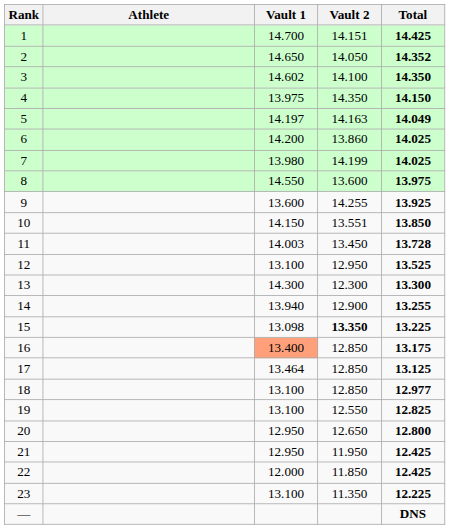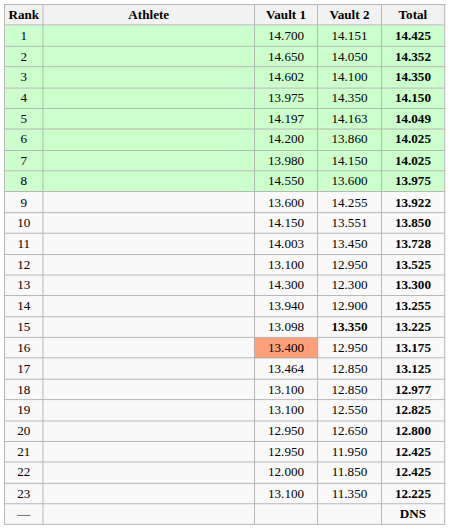 <table class=wikitable style="text-align:center">
 <tr>
 <th width=40>Rank</th>
 <th width=250>Athlete</th>
 <th width=70>Vault 1</th>
 <th width=70>Vault 2</th>
 <th width=70>Total</th>
 </tr>
 <tr bgcolor="ccffcc">
 <td>1</td>
 <td align=left></td>
 <td>14.700</td>
 <td>14.151</td>
 <td><strong>14.425</strong></td>
 </tr>
 <tr bgcolor="ccffcc">
 <td>2</td>
 <td align=left></td>
 <td>14.650</td>
 <td>14.050</td>
 <td><strong>14.352</strong></td>
 </tr>
 <tr bgcolor="ccffcc">
 <td>3</td>
 <td align=left></td>
 <td>14.602</td>
 <td>14.100</td>
 <td><strong>14.350</strong></td>
 </tr>
 <tr bgcolor="ccffcc">
 <td>4</td>
 <td align=left></td>
 <td>13.975</td>
 <td>14.350</td>
 <td><strong>14.150</strong></td>
 </tr>
 <tr bgcolor="ccffcc">
 <td>5</td>
 <td align=left></td>
 <td>14.197</td>
 <td>14.163</td>
 <td><strong>14.049</strong></td>
 </tr>
 <tr bgcolor="ccffcc">
 <td>6</td>
 <td align=left></td>
 <td>14.200</td>
 <td>13.860</td>
 <td><strong>14.025</strong></td>
 </tr>
 <tr bgcolor="ccffcc">
 <td>7</td>
 <td align=left></td>
 <td>13.980</td>
-<td>14.199</td>
+<td>14.150</td>
 <td><strong>14.025</strong></td>
 </tr>
 <tr bgcolor="ccffcc">
 <td>8</td>
 <td align=left></td>
 <td>14.550</td>
 <td>13.600</td>
 <td><strong>13.975</strong></td>
 </tr>
 <tr>
 <td>9</td>
 <td align=left></td>
 <td>13.600</td>
 <td>14.255</td>
-<td><strong>13.925</strong></td>
+<td><strong>13.922</strong></td>
 </tr>
 <tr>
 <td>10</td>
 <td align=left></td>
 <td>14.150</td>
 <td>13.551</td>
 <td><strong>13.850</strong></td>
 </tr>
 <tr>
 <td>11</td>
 <td align=left></td>
 <td>14.003</td>
 <td>13.450</td>
 <td><strong>13.728</strong></td>
 </tr>
 <tr>
 <td>12</td>
 <td align=left></td>
 <td>13.100</td>
 <td>12.950</td>
 <td><strong>13.525</strong></td>
 </tr>
 <tr>
 <td>13</td>
 <td align=left></td>
 <td>14.300</td>
 <td>12.300</td>
 <td><strong>13.300</strong></td>
 </tr>
 <tr>
 <td>14</td>
 <td align=left></td>
 <td>13.940</td>
 <td>12.900</td>
 <td><strong>13.255</strong></td>
 </tr>
 <tr>
 <td>15</td>
 <td align=left></td>
 <td>13.098</td>
 <td><strong>13.350</strong></td>
 <td><strong>13.225</strong></td>
 </tr>
 <tr>
 <td>16</td>
 <td align=left></td>
 <td style="background: lightsalmon;">13.400</td>
-<td>12.850</td>
+<td>12.950</td>
 <td><strong>13.175</strong></td>
 </tr>
 <tr>
 <td>17</td>
 <td align=left></td>
 <td>13.464</td>
 <td>12.850</td>
 <td><strong>13.125</strong></td>
 </tr>
 <tr>
 <td>18</td>
 <td align=left></td>
 <td>13.100</td>
 <td>12.850</td>
 <td><strong>12.977</strong></td>
 </tr>
 <tr>
 <td>19</td>
 <td align=left></td>
 <td>13.100</td>
 <td>12.550</td>
 <td><strong>12.825</strong></td>
 </tr>
 <tr>
 <td>20</td>
 <td align=left></td>
 <td>12.950</td>
 <td>12.650</td>
 <td><strong>12.800</strong></td>
 </tr>
 <tr>
 <td>21</td>
 <td align=left></td>
 <td>12.950</td>
 <td>11.950</td>
 <td><strong>12.425</strong></td>
 </tr>
 <tr>
 <td>22</td>
 <td align=left></td>
 <td>12.000</td>
 <td>11.850</td>
 <td><strong>12.425</strong></td>
 </tr>
 <tr>
 <td>23</td>
 <td align=left></td>
 <td>13.100</td>
 <td>11.350</td>
 <td><strong>12.225</strong></td>
 </tr>
 <tr>
 <td>—</td>
 <td align=left></td>
 <td></td>
 <td></td>
 <td><strong>DNS</strong></td>
 </tr>
 </table>
